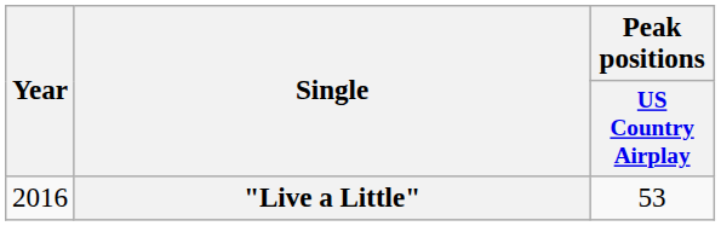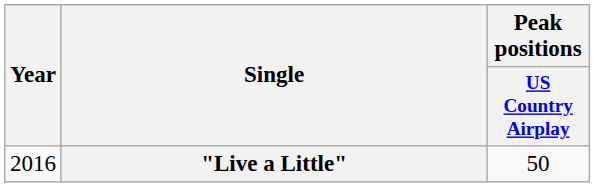 <table class="wikitable plainrowheaders" style="text-align:center;">
 <tr>
 <th rowspan="2">Year</th>
 <th rowspan="2" style="width:18em;">Single</th>
 <th colspan="1">Peak positions</th>
 </tr>
 <tr style="font-size:smaller;">
 <th width="65"><a href='#'>US Country Airplay</a></th>
 </tr>
 <tr>
 <td>2016</td>
 <th scope="row">"Live a Little"</th>
-<td>53</td>
+<td>50</td>
 </tr>
 </table>
